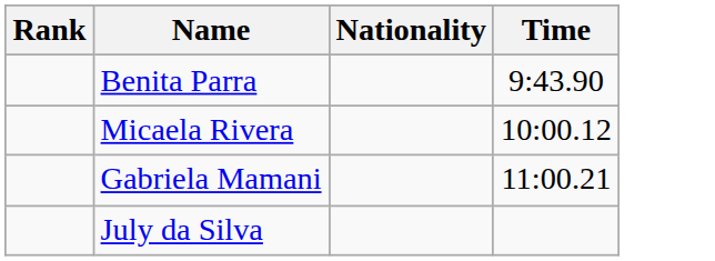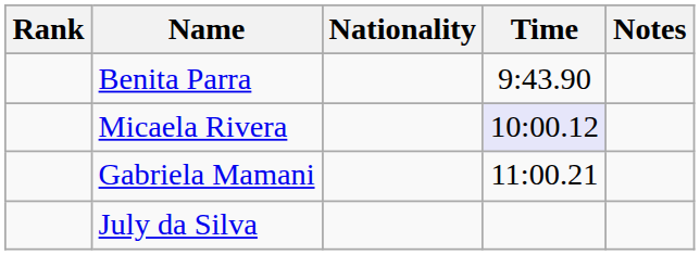 <table class="wikitable sortable" style="text-align:center">
 <tr>
 <th>Rank</th>
 <th>Name</th>
 <th>Nationality</th>
 <th>Time</th>
+<th>Notes</th>
 </tr>
 <tr>
 <td></td>
 <td align=left><a href='#'>Benita Parra</a></td>
 <td align=left></td>
 <td>9:43.90</td>
+<td></td>
 </tr>
 <tr>
 <td></td>
 <td align=left><a href='#'>Micaela Rivera</a></td>
 <td align=left></td>
-<td>10:00.12</td>
+<td style="background: lavender;">10:00.12</td>
+<td></td>
 </tr>
 <tr>
 <td></td>
 <td align=left><a href='#'>Gabriela Mamani</a></td>
 <td align=left></td>
 <td>11:00.21</td>
+<td></td>
 </tr>
 <tr>
 <td></td>
 <td align=left><a href='#'>July da Silva</a></td>
 <td align=left></td>
 <td></td>
+<td></td>
 </tr>
 </table>
